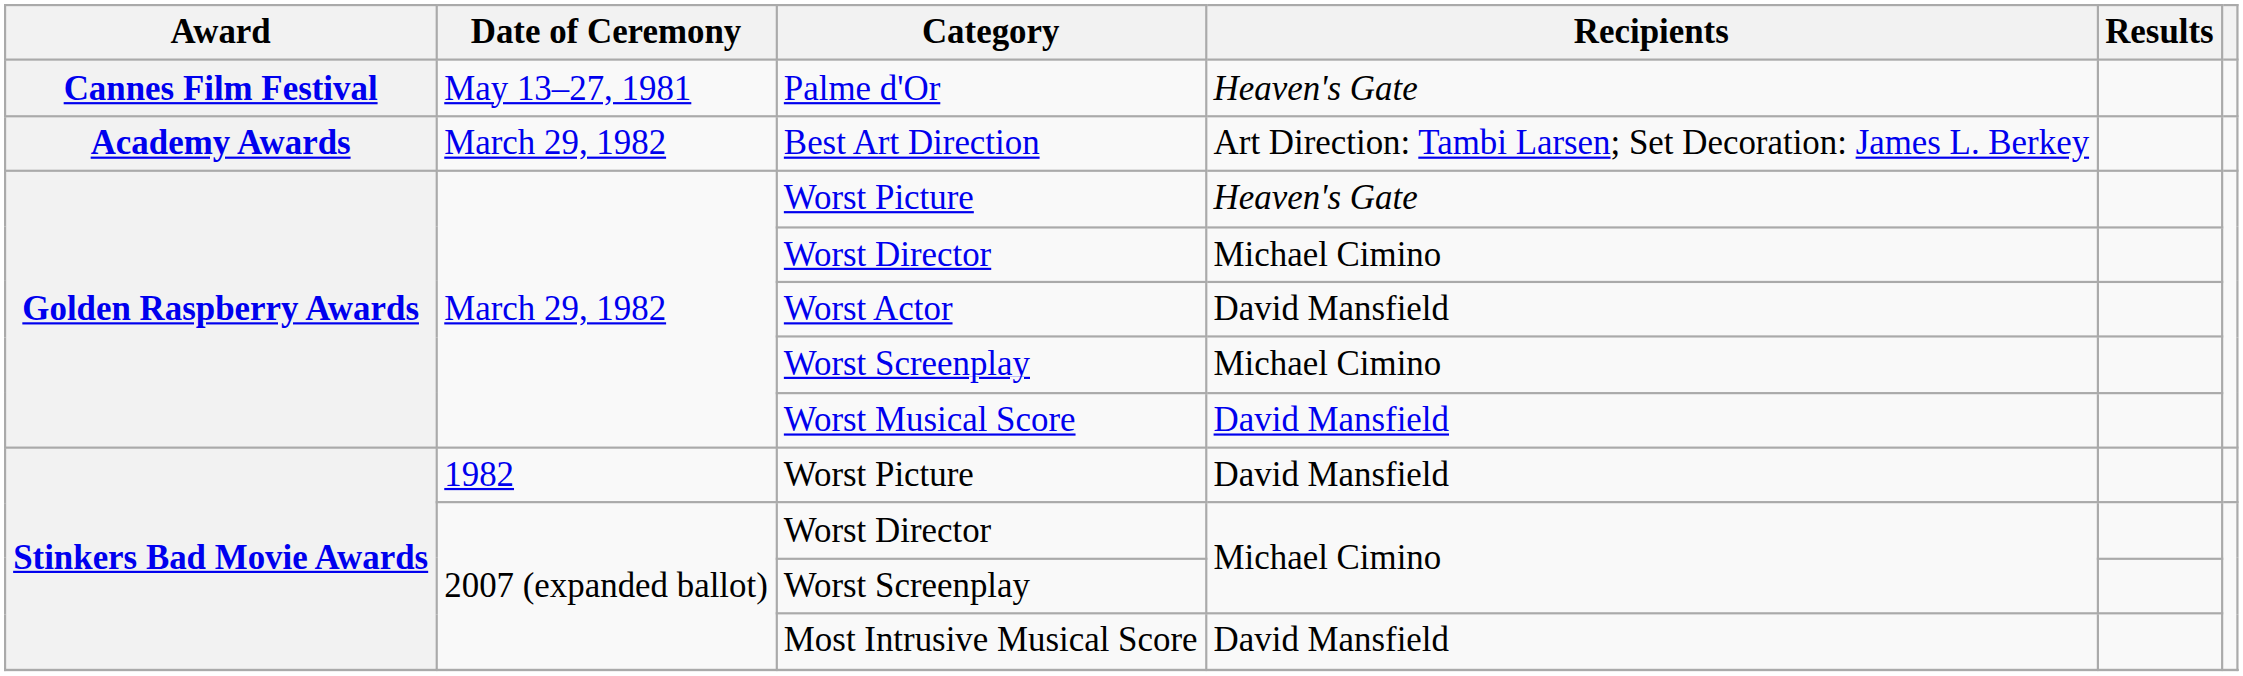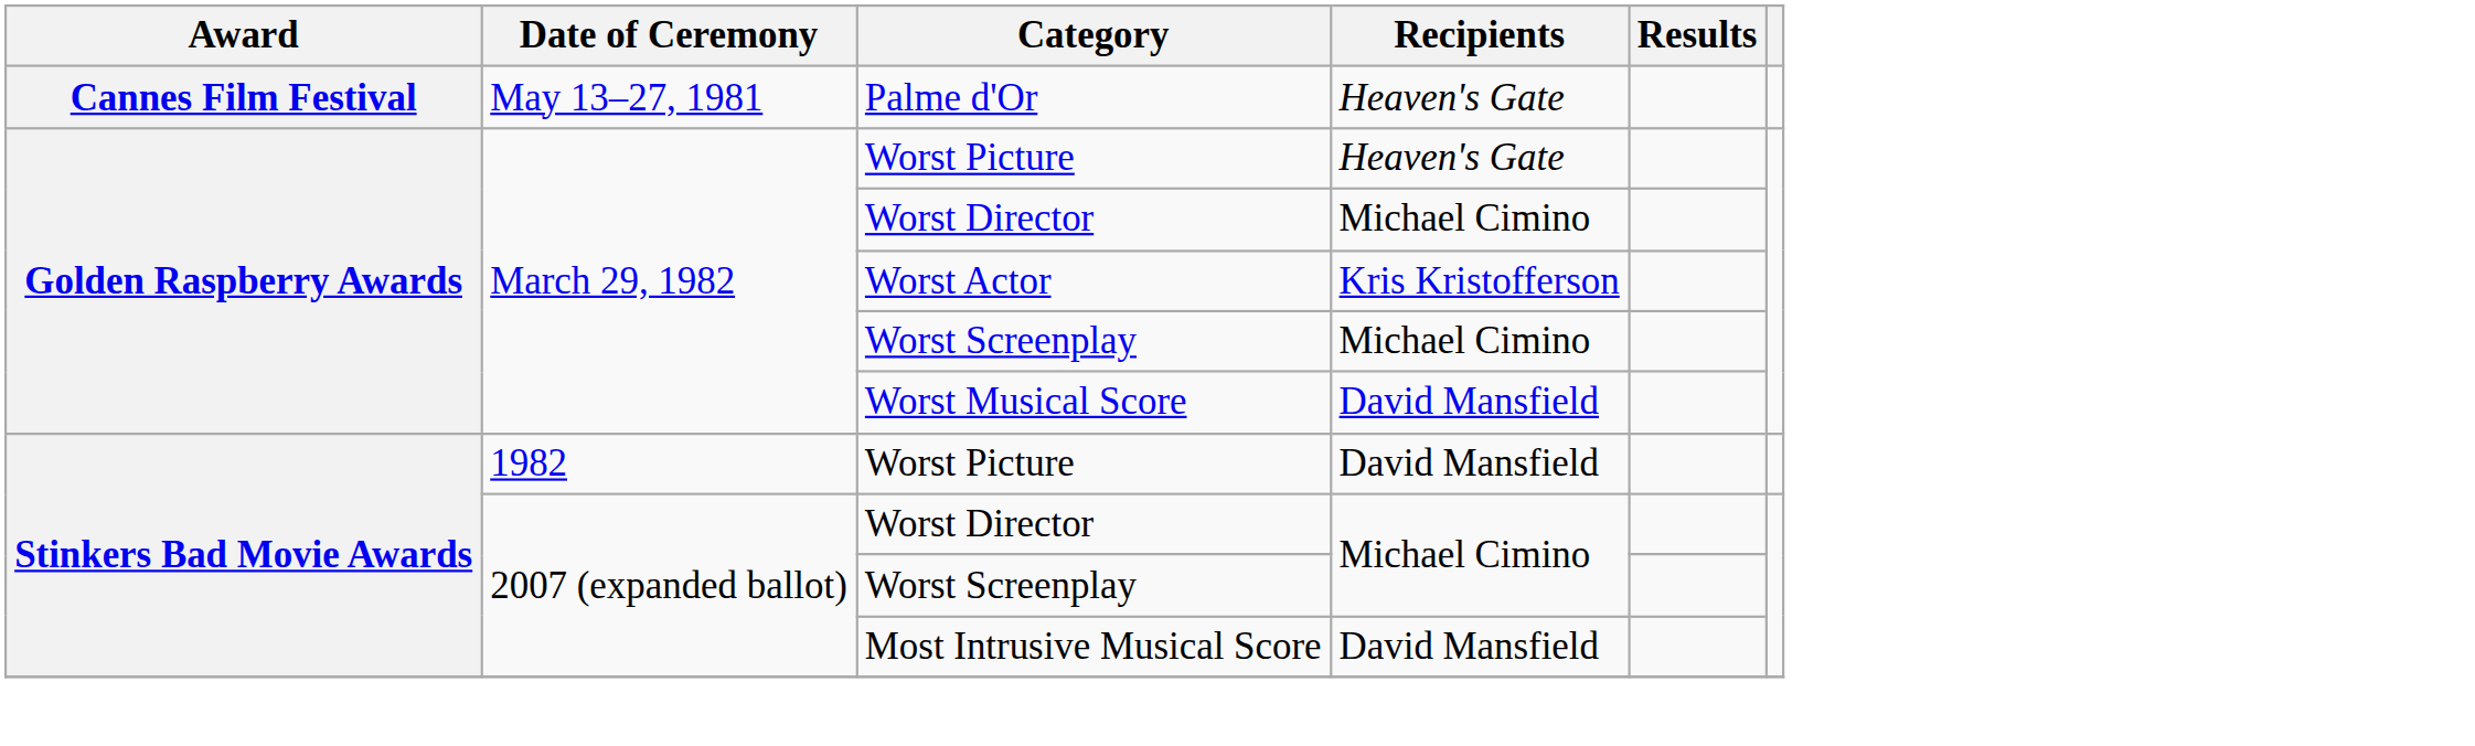 <table class="wikitable plainrowheaders">
 <tr>
 <th scope="col">Award</th>
 <th scope="col">Date of Ceremony</th>
 <th scope="col">Category</th>
 <th scope="col">Recipients</th>
 <th scope="col">Results</th>
 <th scope="col"></th>
 </tr>
 <tr>
 <th scope="row"><a href='#'>Cannes Film Festival</a></th>
 <td><a href='#'>May 13–27, 1981</a></td>
 <td><a href='#'>Palme d'Or</a></td>
 <td><em>Heaven's Gate</em></td>
 <td></td>
 <td></td>
 </tr>
 <tr>
-<th scope="row"><a href='#'>Academy Awards</a></th>
-<td><a href='#'>March 29, 1982</a></td>
-<td><a href='#'>Best Art Direction</a></td>
-<td>Art Direction: <a href='#'>Tambi Larsen</a>; Set Decoration: <a href='#'>James L. Berkey</a></td>
-<td></td>
-<td></td>
-</tr>
-<tr>
 <th scope="row" rowspan="5"><a href='#'>Golden Raspberry Awards</a></th>
 <td rowspan="5"><a href='#'>March 29, 1982</a></td>
 <td><a href='#'>Worst Picture</a></td>
 <td><em>Heaven's Gate</em></td>
 <td></td>
 <td rowspan="5"></td>
 </tr>
 <tr>
 <td><a href='#'>Worst Director</a></td>
 <td>Michael Cimino</td>
 <td></td>
 </tr>
 <tr>
 <td><a href='#'>Worst Actor</a></td>
-<td>David Mansfield</td>
+<td><a href='#'>Kris Kristofferson</a></td>
 <td></td>
 </tr>
 <tr>
 <td><a href='#'>Worst Screenplay</a></td>
 <td>Michael Cimino</td>
 <td></td>
 </tr>
 <tr>
 <td><a href='#'>Worst Musical Score</a></td>
 <td><a href='#'>David Mansfield</a></td>
 <td></td>
 </tr>
 <tr>
 <th scope="row" rowspan="4"><a href='#'>Stinkers Bad Movie Awards</a></th>
 <td><a href='#'>1982</a></td>
 <td>Worst Picture</td>
 <td>David Mansfield</td>
 <td></td>
 <td></td>
 </tr>
 <tr>
 <td rowspan="3">2007 (expanded ballot)</td>
 <td>Worst Director</td>
 <td rowspan="2">Michael Cimino</td>
 <td></td>
 <td rowspan="3"></td>
 </tr>
 <tr>
 <td>Worst Screenplay</td>
 <td></td>
 </tr>
 <tr>
 <td>Most Intrusive Musical Score</td>
 <td>David Mansfield</td>
 <td></td>
 </tr>
 <tr>
 </tr>
 </table>
